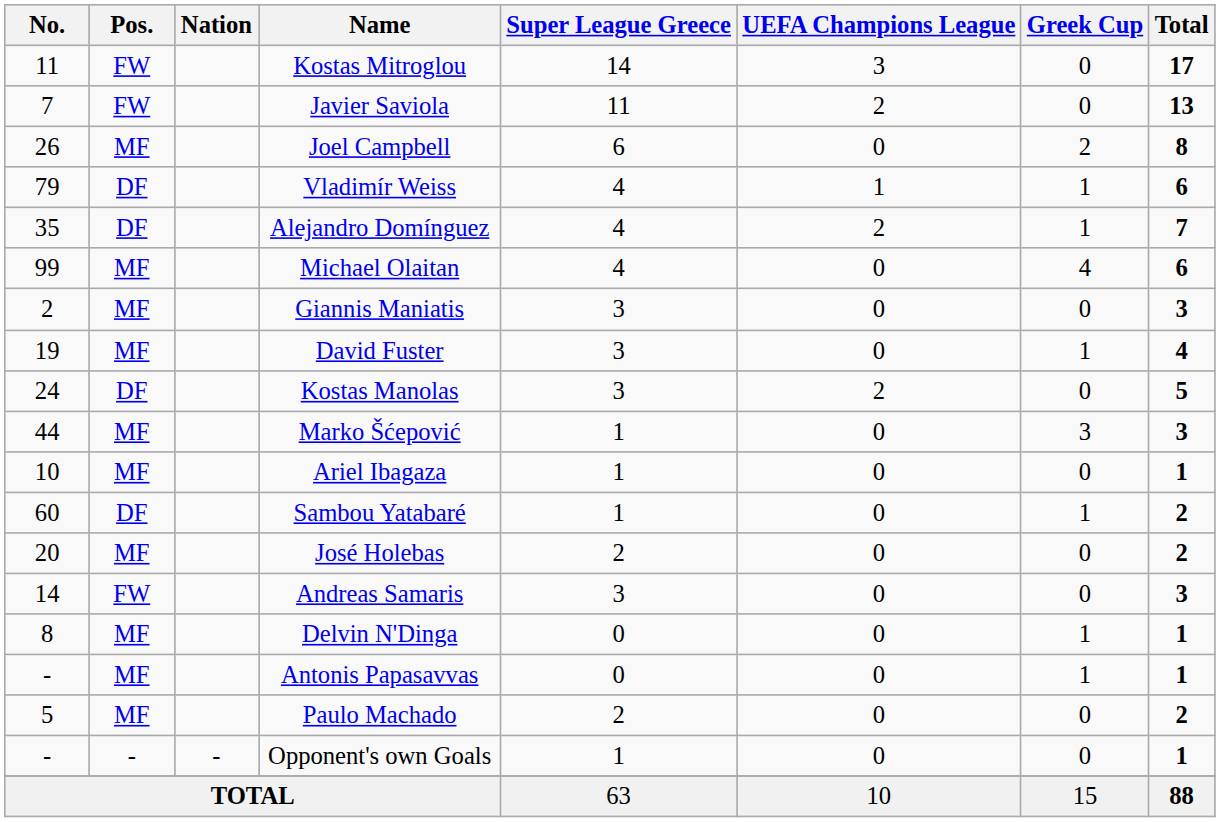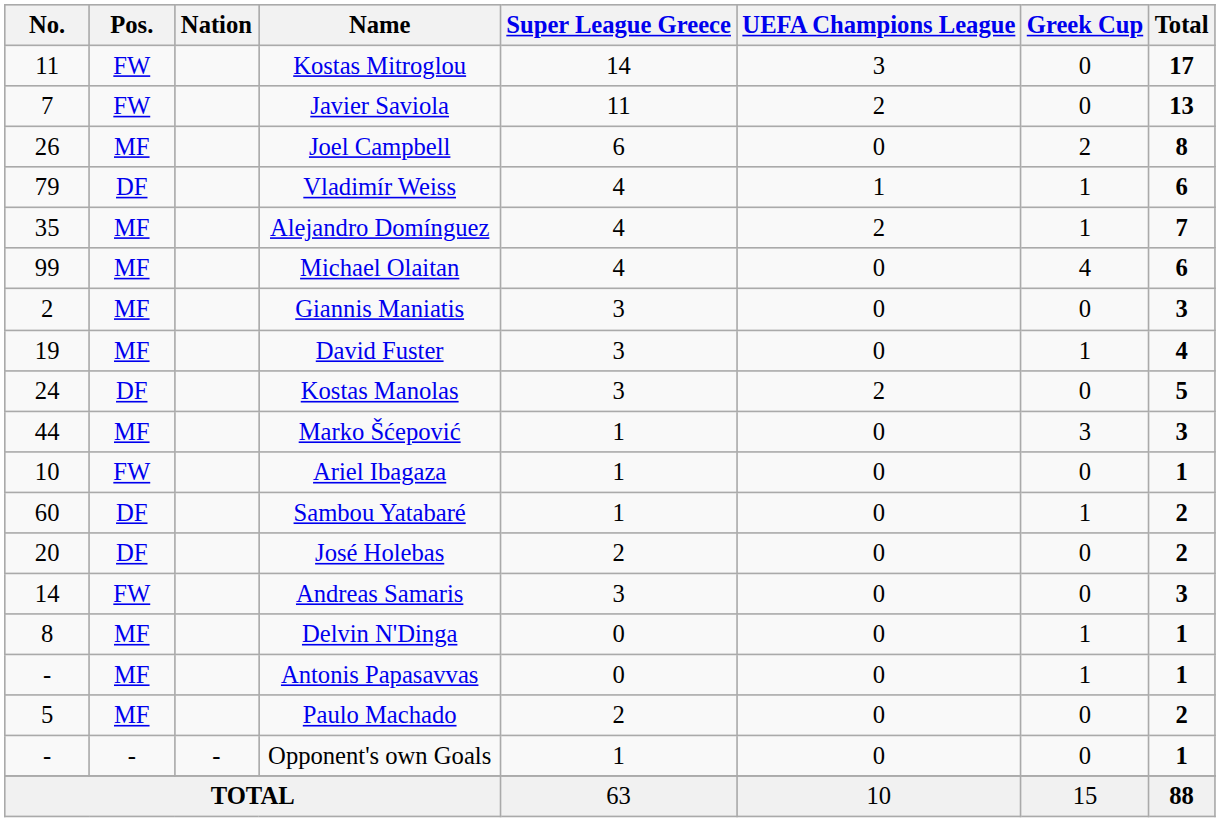 <table class="wikitable sortable" style="font-size: 95%; text-align: center;">
 <tr>
 <th width="7%"><strong>No.</strong></th>
 <th width="7%"><strong>Pos.</strong></th>
 <th width="7%"><strong>Nation</strong></th>
 <th width="20%"><strong>Name</strong></th>
 <th><a href='#'>Super League Greece</a></th>
 <th><a href='#'>UEFA Champions League</a></th>
 <th><a href='#'>Greek Cup</a></th>
 <th>Total</th>
 </tr>
 <tr>
 <td>11</td>
 <td><a href='#'>FW</a></td>
 <td></td>
 <td><a href='#'>Kostas Mitroglou</a></td>
 <td>14 </td>
 <td>3 </td>
 <td>0 </td>
 <td><strong>17</strong> </td>
 </tr>
 <tr>
 <td>7</td>
 <td><a href='#'>FW</a></td>
 <td></td>
 <td><a href='#'>Javier Saviola</a></td>
 <td>11 </td>
 <td>2 </td>
 <td>0 </td>
 <td><strong>13</strong> </td>
 </tr>
 <tr>
 <td>26</td>
 <td><a href='#'>MF</a></td>
 <td></td>
 <td><a href='#'>Joel Campbell</a></td>
 <td>6 </td>
 <td>0 </td>
 <td>2 </td>
 <td><strong>8</strong> </td>
 </tr>
 <tr>
 <td>79</td>
 <td><a href='#'>DF</a></td>
 <td></td>
 <td><a href='#'>Vladimír Weiss</a></td>
 <td>4 </td>
 <td>1 </td>
 <td>1 </td>
 <td><strong>6</strong> </td>
 </tr>
 <tr>
 <td>35</td>
-<td><a href='#'>DF</a></td>
+<td><a href='#'>MF</a></td>
 <td></td>
 <td><a href='#'>Alejandro Domínguez</a></td>
 <td>4 </td>
 <td>2 </td>
 <td>1 </td>
 <td><strong>7</strong> </td>
 </tr>
 <tr>
 <td>99</td>
 <td><a href='#'>MF</a></td>
 <td></td>
 <td><a href='#'>Michael Olaitan</a></td>
 <td>4 </td>
 <td>0 </td>
 <td>4 </td>
 <td><strong>6</strong> </td>
 </tr>
 <tr>
 <td>2</td>
 <td><a href='#'>MF</a></td>
 <td></td>
 <td><a href='#'>Giannis Maniatis</a></td>
 <td>3 </td>
 <td>0 </td>
 <td>0 </td>
 <td><strong>3</strong> </td>
 </tr>
 <tr>
 <td>19</td>
 <td><a href='#'>MF</a></td>
 <td></td>
 <td><a href='#'>David Fuster</a></td>
 <td>3 </td>
 <td>0 </td>
 <td>1 </td>
 <td><strong>4</strong> </td>
 </tr>
 <tr>
 <td>24</td>
 <td><a href='#'>DF</a></td>
 <td></td>
 <td><a href='#'>Kostas Manolas</a></td>
 <td>3 </td>
 <td>2 </td>
 <td>0 </td>
 <td><strong>5</strong> </td>
 </tr>
 <tr>
 <td>44</td>
 <td><a href='#'>MF</a></td>
 <td></td>
 <td><a href='#'>Marko Šćepović</a></td>
 <td>1 </td>
 <td>0 </td>
 <td>3 </td>
 <td><strong>3</strong> </td>
 </tr>
 <tr>
 <td>10</td>
-<td><a href='#'>MF</a></td>
+<td><a href='#'>FW</a></td>
 <td></td>
 <td><a href='#'>Ariel Ibagaza</a></td>
 <td>1 </td>
 <td>0 </td>
 <td>0 </td>
 <td><strong>1</strong> </td>
 </tr>
 <tr>
 <td>60</td>
 <td><a href='#'>DF</a></td>
 <td></td>
 <td><a href='#'>Sambou Yatabaré</a></td>
 <td>1 </td>
 <td>0 </td>
 <td>1 </td>
 <td><strong>2</strong> </td>
 </tr>
 <tr>
 <td>20</td>
-<td><a href='#'>MF</a></td>
+<td><a href='#'>DF</a></td>
 <td></td>
 <td><a href='#'>José Holebas</a></td>
 <td>2 </td>
 <td>0 </td>
 <td>0 </td>
 <td><strong>2</strong> </td>
 </tr>
 <tr>
 <td>14</td>
 <td><a href='#'>FW</a></td>
 <td></td>
 <td><a href='#'>Andreas Samaris</a></td>
 <td>3 </td>
 <td>0 </td>
 <td>0 </td>
 <td><strong>3</strong> </td>
 </tr>
 <tr>
 <td>8</td>
 <td><a href='#'>MF</a></td>
 <td></td>
 <td><a href='#'>Delvin N'Dinga</a></td>
 <td>0 </td>
 <td>0 </td>
 <td>1 </td>
 <td><strong>1</strong> </td>
 </tr>
 <tr>
 <td>-</td>
 <td><a href='#'>MF</a></td>
 <td></td>
 <td><a href='#'>Antonis Papasavvas</a></td>
 <td>0 </td>
 <td>0 </td>
 <td>1 </td>
 <td><strong>1</strong> </td>
 </tr>
 <tr>
 <td>5</td>
 <td><a href='#'>MF</a></td>
 <td></td>
 <td><a href='#'>Paulo Machado</a></td>
 <td>2 </td>
 <td>0 </td>
 <td>0 </td>
 <td><strong>2</strong> </td>
 </tr>
 <tr>
 <td><em>-</em></td>
 <td><em>-</em></td>
 <td><em>-</em></td>
 <td>Opponent's own Goals</td>
 <td>1 </td>
 <td>0 </td>
 <td>0 </td>
 <td><strong>1</strong> </td>
 </tr>
 <tr>
 </tr>
 <tr bgcolor="F1F1F1" >
 <td colspan=4><strong>TOTAL</strong></td>
 <td>63 </td>
 <td>10 </td>
 <td>15 </td>
 <td><strong>88</strong> </td>
 </tr>
 </table>
